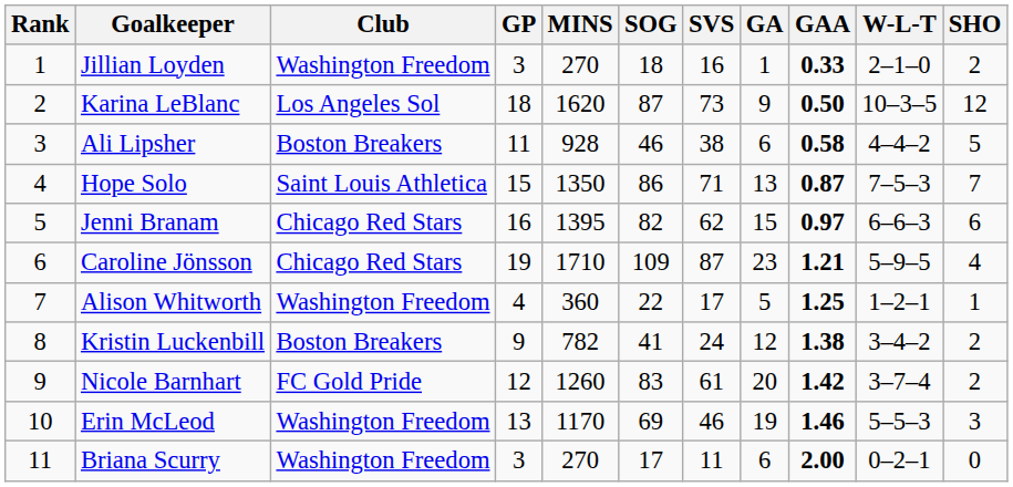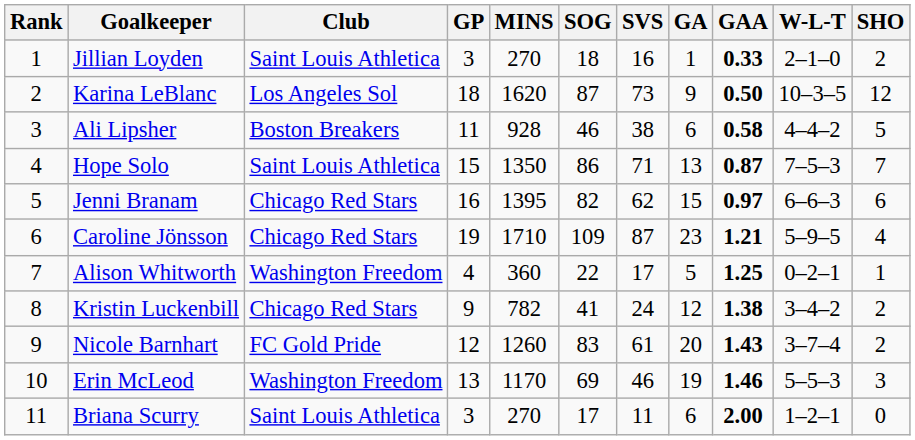 <table class="wikitable">
 <tr>
 <th>Rank</th>
 <th>Goalkeeper</th>
 <th>Club</th>
 <th>GP</th>
 <th>MINS</th>
 <th>SOG</th>
 <th>SVS</th>
 <th>GA</th>
 <th>GAA</th>
 <th>W-L-T</th>
 <th>SHO</th>
 </tr>
 <tr>
 <td align=center>1</td>
 <td> <a href='#'>Jillian Loyden</a></td>
-<td><a href='#'>Washington Freedom</a></td>
+<td><a href='#'>Saint Louis Athletica</a></td>
 <td align=center>3</td>
 <td align=center>270</td>
 <td align=center>18</td>
 <td align=center>16</td>
 <td align=center>1</td>
 <td align=center><strong>0.33</strong></td>
 <td align=center>2–1–0</td>
 <td align=center>2</td>
 </tr>
 <tr>
 <td align=center>2</td>
 <td> <a href='#'>Karina LeBlanc</a></td>
 <td><a href='#'>Los Angeles Sol</a></td>
 <td align=center>18</td>
 <td align=center>1620</td>
 <td align=center>87</td>
 <td align=center>73</td>
 <td align=center>9</td>
 <td align=center><strong>0.50</strong></td>
 <td align=center>10–3–5</td>
 <td align=center>12</td>
 </tr>
 <tr>
 <td align=center>3</td>
 <td> <a href='#'>Ali Lipsher</a></td>
 <td><a href='#'>Boston Breakers</a></td>
 <td align=center>11</td>
 <td align=center>928</td>
 <td align=center>46</td>
 <td align=center>38</td>
 <td align=center>6</td>
 <td align=center><strong>0.58</strong></td>
 <td align=center>4–4–2</td>
 <td align=center>5</td>
 </tr>
 <tr>
 <td align=center>4</td>
 <td> <a href='#'>Hope Solo</a></td>
 <td><a href='#'>Saint Louis Athletica</a></td>
 <td align=center>15</td>
 <td align=center>1350</td>
 <td align=center>86</td>
 <td align=center>71</td>
 <td align=center>13</td>
 <td align=center><strong>0.87</strong></td>
 <td align=center>7–5–3</td>
 <td align=center>7</td>
 </tr>
 <tr>
 <td align=center>5</td>
 <td> <a href='#'>Jenni Branam</a></td>
 <td><a href='#'>Chicago Red Stars</a></td>
 <td align=center>16</td>
 <td align=center>1395</td>
 <td align=center>82</td>
 <td align=center>62</td>
 <td align=center>15</td>
 <td align=center><strong>0.97</strong></td>
 <td align=center>6–6–3</td>
 <td align=center>6</td>
 </tr>
 <tr>
 <td align=center>6</td>
 <td> <a href='#'>Caroline Jönsson</a></td>
 <td><a href='#'>Chicago Red Stars</a></td>
 <td align=center>19</td>
 <td align=center>1710</td>
 <td align=center>109</td>
 <td align=center>87</td>
 <td align=center>23</td>
 <td align=center><strong>1.21</strong></td>
 <td align=center>5–9–5</td>
 <td align=center>4</td>
 </tr>
 <tr>
 <td align=center>7</td>
 <td> <a href='#'>Alison Whitworth</a></td>
 <td><a href='#'>Washington Freedom</a></td>
 <td align=center>4</td>
 <td align=center>360</td>
 <td align=center>22</td>
 <td align=center>17</td>
 <td align=center>5</td>
 <td align=center><strong>1.25</strong></td>
-<td align=center>1–2–1</td>
+<td align=center>0–2–1</td>
 <td align=center>1</td>
 </tr>
 <tr>
 <td align=center>8</td>
 <td> <a href='#'>Kristin Luckenbill</a></td>
-<td><a href='#'>Boston Breakers</a></td>
+<td><a href='#'>Chicago Red Stars</a></td>
 <td align=center>9</td>
 <td align=center>782</td>
 <td align=center>41</td>
 <td align=center>24</td>
 <td align=center>12</td>
 <td align=center><strong>1.38</strong></td>
 <td align=center>3–4–2</td>
 <td align=center>2</td>
 </tr>
 <tr>
 <td align=center>9</td>
 <td> <a href='#'>Nicole Barnhart</a></td>
 <td><a href='#'>FC Gold Pride</a></td>
 <td align=center>12</td>
 <td align=center>1260</td>
 <td align=center>83</td>
 <td align=center>61</td>
 <td align=center>20</td>
-<td align=center><strong>1.42</strong></td>
+<td align=center><strong>1.43</strong></td>
 <td align=center>3–7–4</td>
 <td align=center>2</td>
 </tr>
 <tr>
 <td align=center>10</td>
 <td> <a href='#'>Erin McLeod</a></td>
 <td><a href='#'>Washington Freedom</a></td>
 <td align=center>13</td>
 <td align=center>1170</td>
 <td align=center>69</td>
 <td align=center>46</td>
 <td align=center>19</td>
 <td align=center><strong>1.46</strong></td>
 <td align=center>5–5–3</td>
 <td align=center>3</td>
 </tr>
 <tr>
 <td align=center>11</td>
 <td> <a href='#'>Briana Scurry</a></td>
-<td><a href='#'>Washington Freedom</a></td>
+<td><a href='#'>Saint Louis Athletica</a></td>
 <td align=center>3</td>
 <td align=center>270</td>
 <td align=center>17</td>
 <td align=center>11</td>
 <td align=center>6</td>
 <td align=center><strong>2.00</strong></td>
-<td align=center>0–2–1</td>
+<td align=center>1–2–1</td>
 <td align=center>0</td>
 </tr>
 </table>
